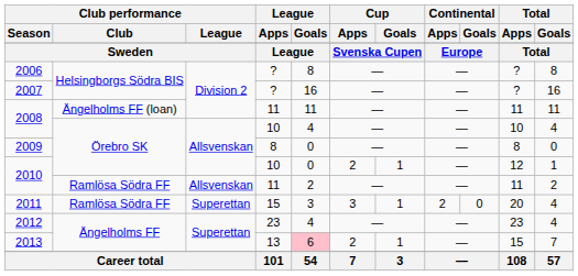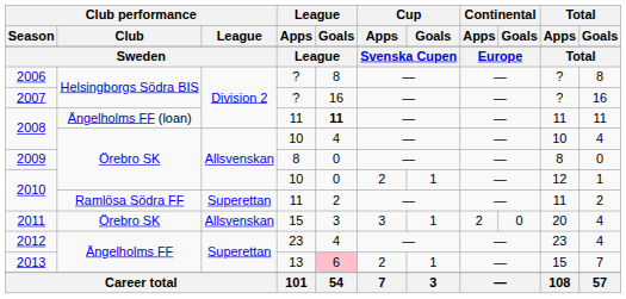 <table class="wikitable" style="text-align:center">
 <tr>
 <th colspan=3>Club performance</th>
 <th colspan=2>League</th>
 <th colspan=2>Cup</th>
 <th colspan=2>Continental</th>
 <th colspan=2>Total</th>
 </tr>
 <tr>
 <th>Season</th>
 <th>Club</th>
 <th>League</th>
 <th>Apps</th>
 <th>Goals</th>
 <th>Apps</th>
 <th>Goals</th>
 <th>Apps</th>
 <th>Goals</th>
 <th>Apps</th>
 <th>Goals</th>
 </tr>
 <tr>
 </tr>
 <tr>
 <th colspan=3>Sweden</th>
 <th colspan=2>League</th>
 <th colspan=2><a href='#'>Svenska Cupen</a></th>
 <th colspan=2><a href='#'>Europe</a></th>
 <th colspan=2>Total</th>
 </tr>
 <tr>
 <td><a href='#'>2006</a></td>
 <td rowspan="2"><a href='#'>Helsingborgs Södra BIS</a></td>
 <td rowspan="3"><a href='#'>Division 2</a></td>
 <td>?</td>
 <td>8</td>
 <td colspan="2">—</td>
 <td colspan="2">—</td>
 <td>?</td>
 <td>8</td>
 </tr>
 <tr>
 <td><a href='#'>2007</a></td>
 <td>?</td>
 <td>16</td>
 <td colspan="2">—</td>
 <td colspan="2">—</td>
 <td>?</td>
 <td>16</td>
 </tr>
 <tr>
 <td rowspan="2"><a href='#'>2008</a></td>
 <td><a href='#'>Ängelholms FF</a> (loan)</td>
 <td>11</td>
-<td>11</td>
+<td><strong>11</strong></td>
 <td colspan="2">—</td>
 <td colspan="2">—</td>
 <td>11</td>
 <td>11</td>
 </tr>
 <tr>
 <td rowspan="3"><a href='#'>Örebro SK</a></td>
 <td rowspan="3"><a href='#'>Allsvenskan</a></td>
 <td>10</td>
 <td>4</td>
 <td colspan="2">—</td>
 <td colspan="2">—</td>
 <td>10</td>
 <td>4</td>
 </tr>
 <tr>
 <td><a href='#'>2009</a></td>
 <td>8</td>
 <td>0</td>
 <td colspan="2">—</td>
 <td colspan="2">—</td>
 <td>8</td>
 <td>0</td>
 </tr>
 <tr>
 <td rowspan="2"><a href='#'>2010</a></td>
 <td>10</td>
 <td>0</td>
 <td>2</td>
 <td>1</td>
 <td colspan="2">—</td>
 <td>12</td>
 <td>1</td>
 </tr>
 <tr>
 <td><a href='#'>Ramlösa Södra FF</a></td>
-<td><a href='#'>Allsvenskan</a></td>
+<td><a href='#'>Superettan</a></td>
 <td>11</td>
 <td>2</td>
 <td colspan="2">—</td>
 <td colspan="2">—</td>
 <td>11</td>
 <td>2</td>
 </tr>
 <tr>
 <td><a href='#'>2011</a></td>
-<td><a href='#'>Ramlösa Södra FF</a></td>
-<td><a href='#'>Superettan</a></td>
+<td><a href='#'>Örebro SK</a></td>
+<td><a href='#'>Allsvenskan</a></td>
 <td>15</td>
 <td>3</td>
 <td>3</td>
 <td>1</td>
 <td>2</td>
 <td>0</td>
 <td>20</td>
 <td>4</td>
 </tr>
 <tr>
 <td><a href='#'>2012</a></td>
 <td rowspan="2"><a href='#'>Ängelholms FF</a></td>
 <td rowspan="2"><a href='#'>Superettan</a></td>
 <td>23</td>
 <td>4</td>
 <td colspan="2">—</td>
 <td colspan="2">—</td>
 <td>23</td>
 <td>4</td>
 </tr>
 <tr>
 <td><a href='#'>2013</a></td>
 <td>13</td>
 <td style="background: pink;">6</td>
 <td>2</td>
 <td>1</td>
 <td colspan="2">—</td>
 <td>15</td>
 <td>7</td>
 </tr>
 <tr>
 </tr>
 <tr>
 <th colspan=3>Career total</th>
 <th>101</th>
 <th>54</th>
 <th>7</th>
 <th>3</th>
 <th colspan="2">—</th>
 <th>108</th>
 <th>57</th>
 </tr>
 </table>
